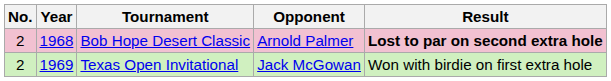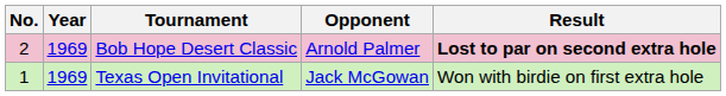 <table class="wikitable" style="font-size:95%;">
 <tr>
 <th>No.</th>
 <th>Year</th>
 <th>Tournament</th>
 <th>Opponent</th>
 <th>Result</th>
 </tr>
 <tr style="background:#F2C1D1;">
 <td align=center>2</td>
-<td><a href='#'>1968</a></td>
+<td><a href='#'>1969</a></td>
 <td><a href='#'>Bob Hope Desert Classic</a></td>
 <td> <a href='#'>Arnold Palmer</a></td>
 <td><strong>Lost to par on second extra hole</strong></td>
 </tr>
 <tr style="background:#D0F0C0;">
-<td align=center>2</td>
+<td align=center>1</td>
 <td><a href='#'>1969</a></td>
 <td><a href='#'>Texas Open Invitational</a></td>
 <td> <a href='#'>Jack McGowan</a></td>
 <td>Won with birdie on first extra hole</td>
 </tr>
 </table>
